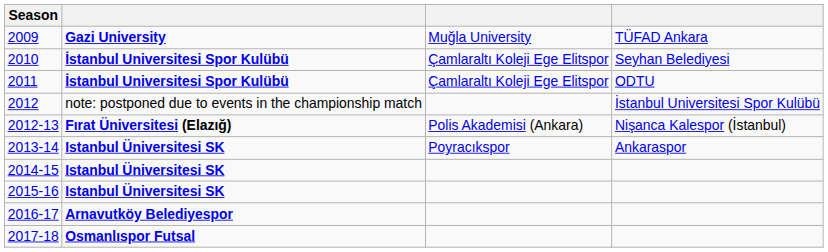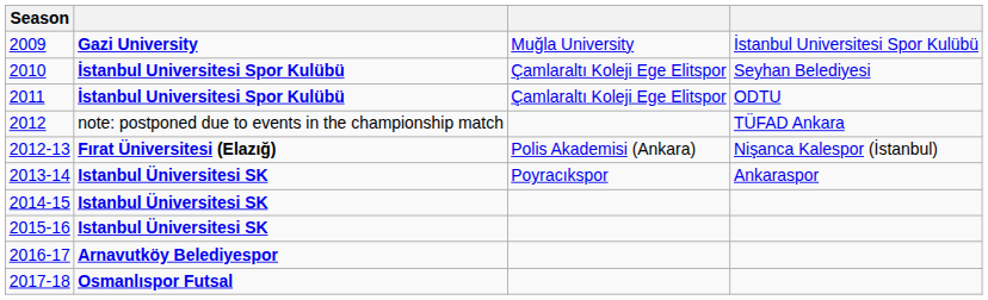 <table class="wikitable">
 <tr>
 <th>Season</th>
 <th></th>
 <th></th>
 <th></th>
 </tr>
 <tr>
 <td><a href='#'>2009</a></td>
 <td><strong><a href='#'>Gazi University</a></strong></td>
 <td><a href='#'>Muğla University</a></td>
-<td><a href='#'>TÜFAD Ankara</a></td>
+<td><a href='#'>İstanbul Universitesi Spor Kulübü</a></td>
 </tr>
 <tr>
 <td><a href='#'>2010</a></td>
 <td><strong><a href='#'>İstanbul Universitesi Spor Kulübü</a></strong></td>
 <td><a href='#'>Çamlaraltı Koleji Ege Elitspor</a></td>
 <td><a href='#'>Seyhan Belediyesi</a></td>
 </tr>
 <tr>
 <td><a href='#'>2011</a></td>
 <td><strong><a href='#'>İstanbul Universitesi Spor Kulübü</a></strong></td>
 <td><a href='#'>Çamlaraltı Koleji Ege Elitspor</a></td>
 <td><a href='#'>ODTU</a></td>
 </tr>
 <tr>
 <td><a href='#'>2012</a></td>
 <td>note: postponed due to events in the championship match</td>
 <td></td>
-<td><a href='#'>İstanbul Universitesi Spor Kulübü</a></td>
+<td><a href='#'>TÜFAD Ankara</a></td>
 </tr>
 <tr>
 <td><a href='#'>2012-13</a></td>
 <td><strong><a href='#'>Fırat Üniversitesi</a> (Elazığ)</strong></td>
 <td><a href='#'>Polis Akademisi</a> (Ankara)</td>
 <td><a href='#'>Nişanca Kalespor</a> (İstanbul)</td>
 </tr>
 <tr>
 <td><a href='#'>2013-14</a></td>
 <td><strong><a href='#'>Istanbul Üniversitesi SK</a></strong></td>
 <td><a href='#'>Poyracıkspor</a></td>
 <td><a href='#'>Ankaraspor</a></td>
 </tr>
 <tr>
 <td><a href='#'>2014-15</a></td>
 <td><strong><a href='#'>Istanbul Üniversitesi SK</a></strong></td>
 <td></td>
 <td></td>
 </tr>
 <tr>
 <td><a href='#'>2015-16</a></td>
 <td><strong><a href='#'>Istanbul Üniversitesi SK</a></strong></td>
 <td></td>
 <td></td>
 </tr>
 <tr>
 <td><a href='#'>2016-17</a></td>
 <td><strong><a href='#'>Arnavutköy Belediyespor</a></strong></td>
 <td></td>
 <td></td>
 </tr>
 <tr>
 <td><a href='#'>2017-18</a></td>
 <td><strong><a href='#'>Osmanlıspor Futsal</a></strong></td>
 <td></td>
 <td></td>
 </tr>
 </table>
